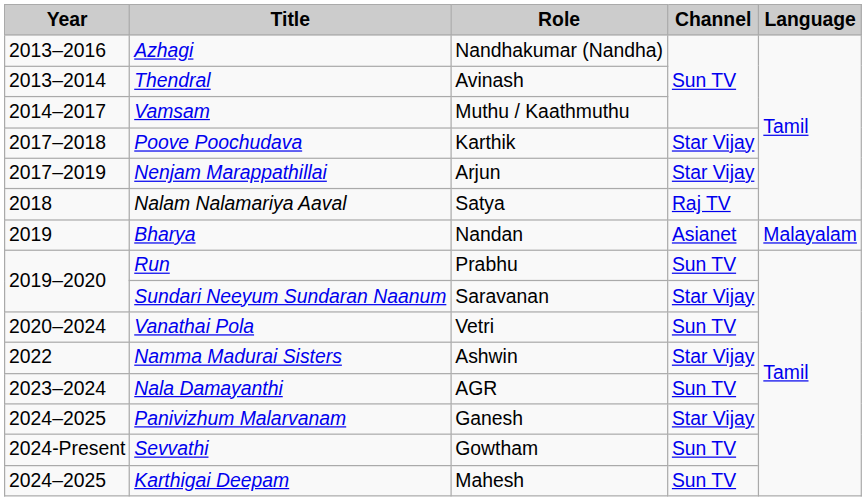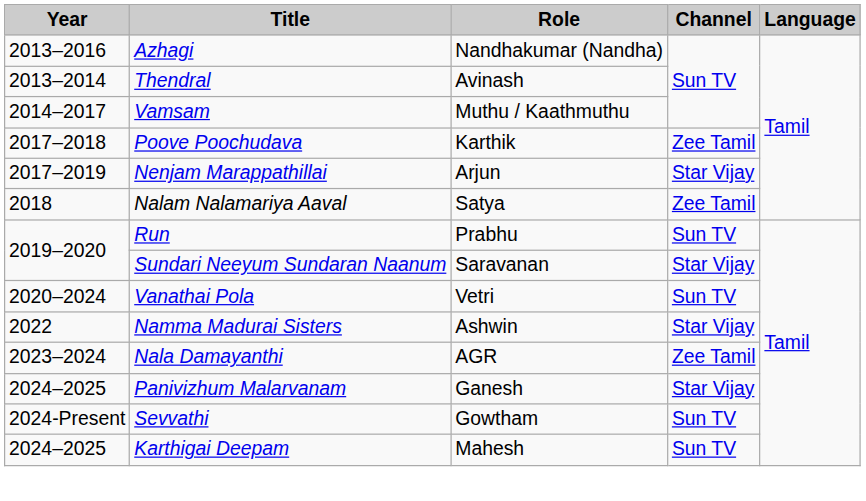 <table class="wikitable">
 <tr>
 <th style="background:#ccc;">Year</th>
 <th style="background:#ccc;">Title</th>
 <th style="background:#ccc;">Role</th>
 <th style="background:#ccc;">Channel</th>
 <th style="background:#ccc;">Language</th>
 </tr>
 <tr>
 <td>2013–2016</td>
 <td><em><a href='#'>Azhagi</a></em></td>
 <td>Nandhakumar (Nandha)</td>
 <td rowspan="3"><a href='#'>Sun TV</a></td>
 <td rowspan="6"><a href='#'>Tamil</a></td>
 </tr>
 <tr>
 <td>2013–2014</td>
 <td><em><a href='#'>Thendral</a></em></td>
 <td>Avinash</td>
 </tr>
 <tr>
 <td>2014–2017</td>
 <td><em><a href='#'>Vamsam</a></em></td>
 <td>Muthu / Kaathmuthu</td>
 </tr>
 <tr>
 <td>2017–2018</td>
 <td><em><a href='#'>Poove Poochudava</a></em></td>
 <td>Karthik</td>
-<td><a href='#'>Star Vijay</a></td>
+<td><a href='#'>Zee Tamil</a></td>
 </tr>
 <tr>
 <td>2017–2019</td>
 <td><em><a href='#'>Nenjam Marappathillai</a></em></td>
 <td>Arjun</td>
 <td><a href='#'>Star Vijay</a></td>
 </tr>
 <tr>
 <td>2018</td>
 <td><em>Nalam Nalamariya Aaval</em></td>
 <td>Satya</td>
-<td><a href='#'>Raj TV</a></td>
-</tr>
-<tr>
-<td>2019</td>
-<td><em><a href='#'>Bharya</a></em></td>
-<td>Nandan</td>
-<td><a href='#'>Asianet</a></td>
-<td><a href='#'>Malayalam</a></td>
+<td><a href='#'>Zee Tamil</a></td>
 </tr>
 <tr>
 <td rowspan="2">2019–2020</td>
 <td><em><a href='#'>Run</a></em></td>
 <td>Prabhu</td>
 <td><a href='#'>Sun TV</a></td>
 <td rowspan="8"><a href='#'>Tamil</a></td>
 </tr>
 <tr>
 <td><em><a href='#'>Sundari Neeyum Sundaran Naanum</a></em></td>
 <td>Saravanan</td>
 <td><a href='#'>Star Vijay</a></td>
 </tr>
 <tr>
 <td>2020–2024</td>
 <td><em><a href='#'>Vanathai Pola</a></em></td>
 <td>Vetri</td>
 <td><a href='#'>Sun TV</a></td>
 </tr>
 <tr>
 <td>2022</td>
 <td><em><a href='#'>Namma Madurai Sisters</a></em></td>
 <td>Ashwin</td>
 <td><a href='#'>Star Vijay</a></td>
 </tr>
 <tr>
 <td>2023–2024</td>
 <td><em><a href='#'>Nala Damayanthi</a></em></td>
 <td>AGR</td>
-<td><a href='#'>Sun TV</a></td>
+<td><a href='#'>Zee Tamil</a></td>
 </tr>
 <tr>
 <td>2024–2025</td>
 <td><em><a href='#'>Panivizhum Malarvanam</a></em></td>
 <td>Ganesh</td>
 <td><a href='#'>Star Vijay</a></td>
 </tr>
 <tr>
 <td>2024-Present</td>
 <td><em><a href='#'>Sevvathi</a></em></td>
 <td>Gowtham</td>
 <td><a href='#'>Sun TV</a></td>
 </tr>
 <tr>
 <td>2024–2025</td>
 <td><em><a href='#'>Karthigai Deepam</a></em></td>
 <td>Mahesh</td>
 <td><a href='#'>Sun TV</a></td>
 </tr>
 </table>
